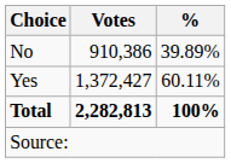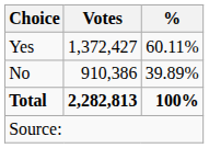 <table class=wikitable style="text-align:right">
 <tr>
 <th>Choice</th>
 <th>Votes</th>
 <th>%</th>
 </tr>
 <tr>
+<td align=left>Yes</td>
+<td>1,372,427</td>
+<td>60.11%</td>
+</tr>
+<tr>
 <td align=left>No</td>
 <td>910,386</td>
 <td>39.89%</td>
-</tr>
-<tr>
-<td align=left>Yes</td>
-<td>1,372,427</td>
-<td>60.11%</td>
 </tr>
 <tr>
 <td align=left><strong>Total</strong></td>
 <td><strong>2,282,813</strong></td>
 <td><strong>100%</strong></td>
 </tr>
 <tr>
 <td colspan=3 align=left>Source: </td>
 </tr>
 </table>
